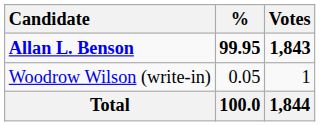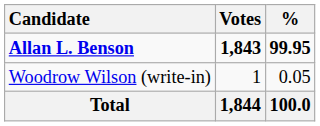 <table class="wikitable sortable" style="text-align:right;">
 <tr>
 <th style="text-align:left;">Candidate</th>
+<th>Votes</th>
 <th>%</th>
-<th>Votes</th>
 </tr>
 <tr>
 <td style="text-align:left;" data-sort-name="Benson, Allan L."><strong><a href='#'>Allan L. Benson</a></strong></td>
+<td><strong>1,843</strong></td>
 <td><strong>99.95</strong></td>
-<td><strong>1,843</strong></td>
 </tr>
 <tr>
 <td style="text-align:left;" data-sort-name="Wilson, Woodrow"><a href='#'>Woodrow Wilson</a> (write-in)</td>
+<td>1</td>
 <td>0.05</td>
-<td>1</td>
 </tr>
 <tr>
 <th>Total</th>
+<th>1,844</th>
 <th>100.0</th>
-<th>1,844</th>
 </tr>
 </table>
